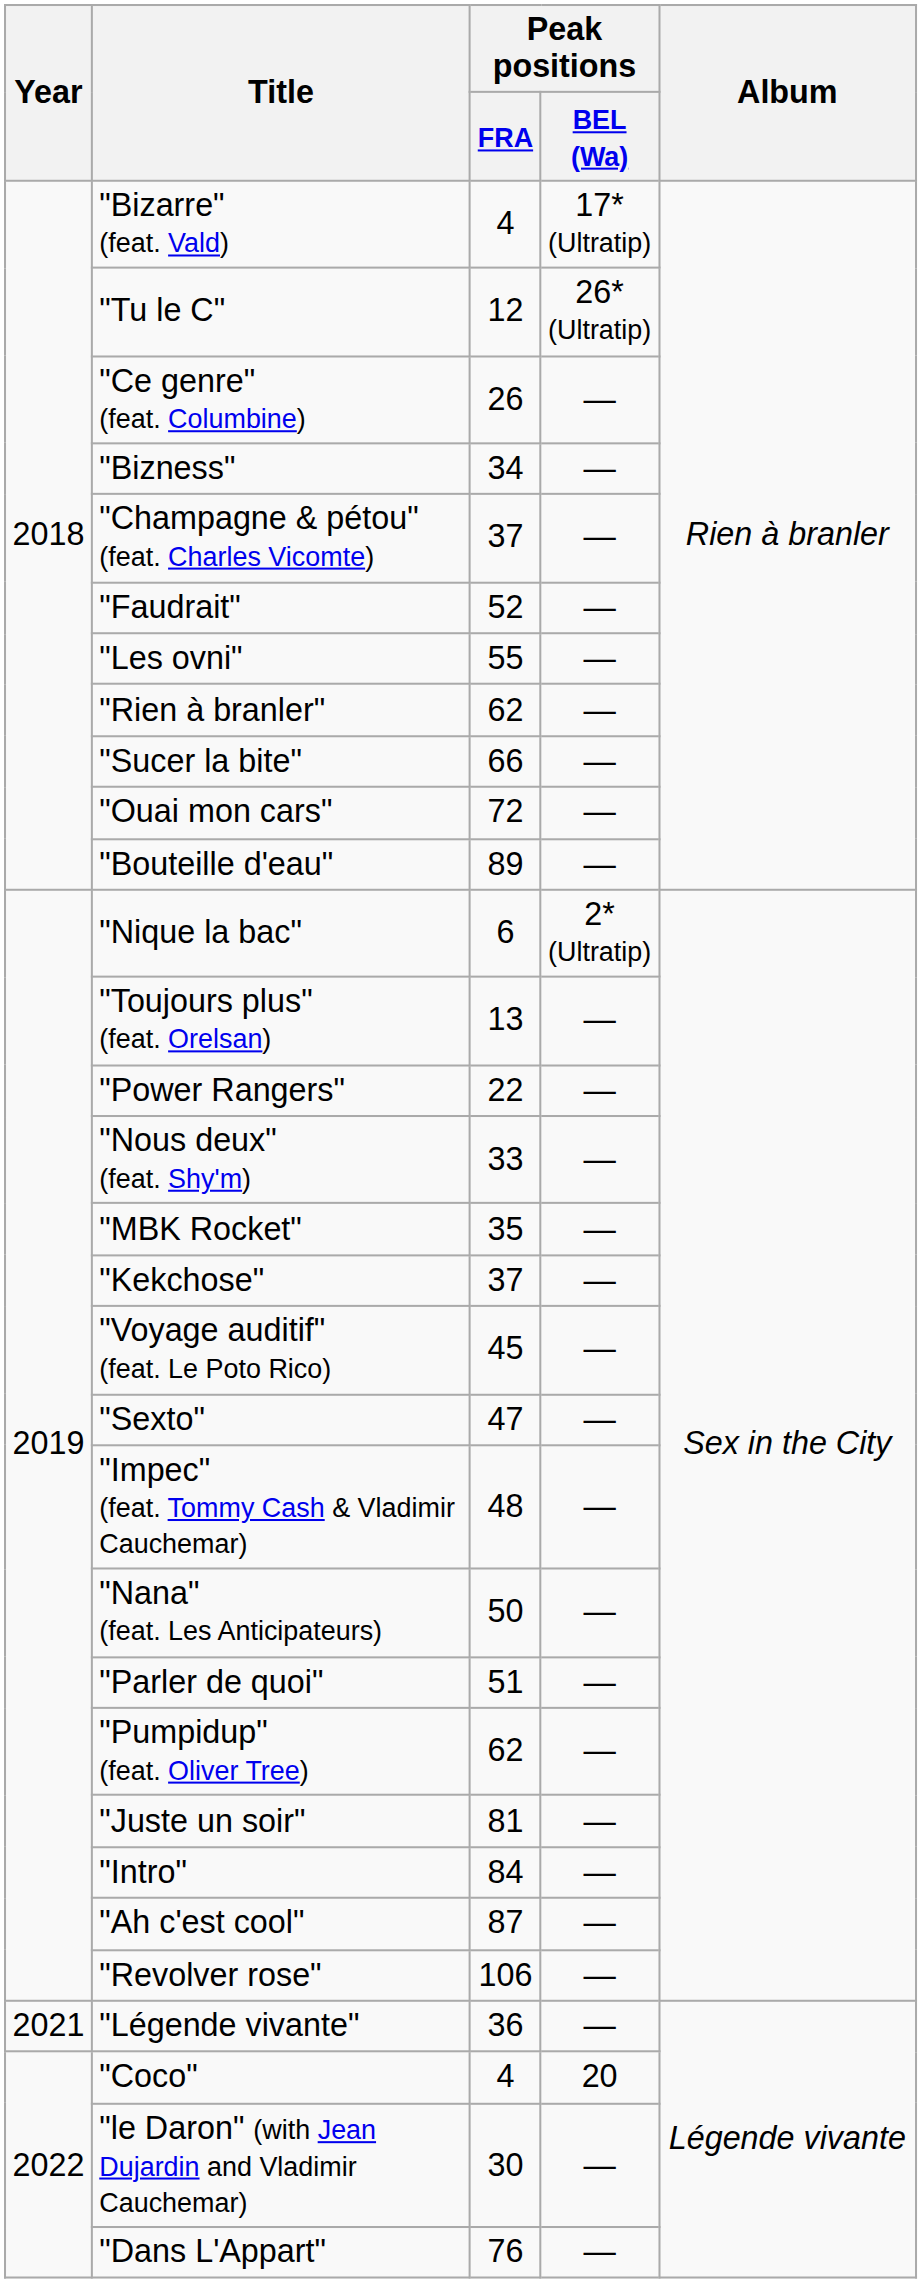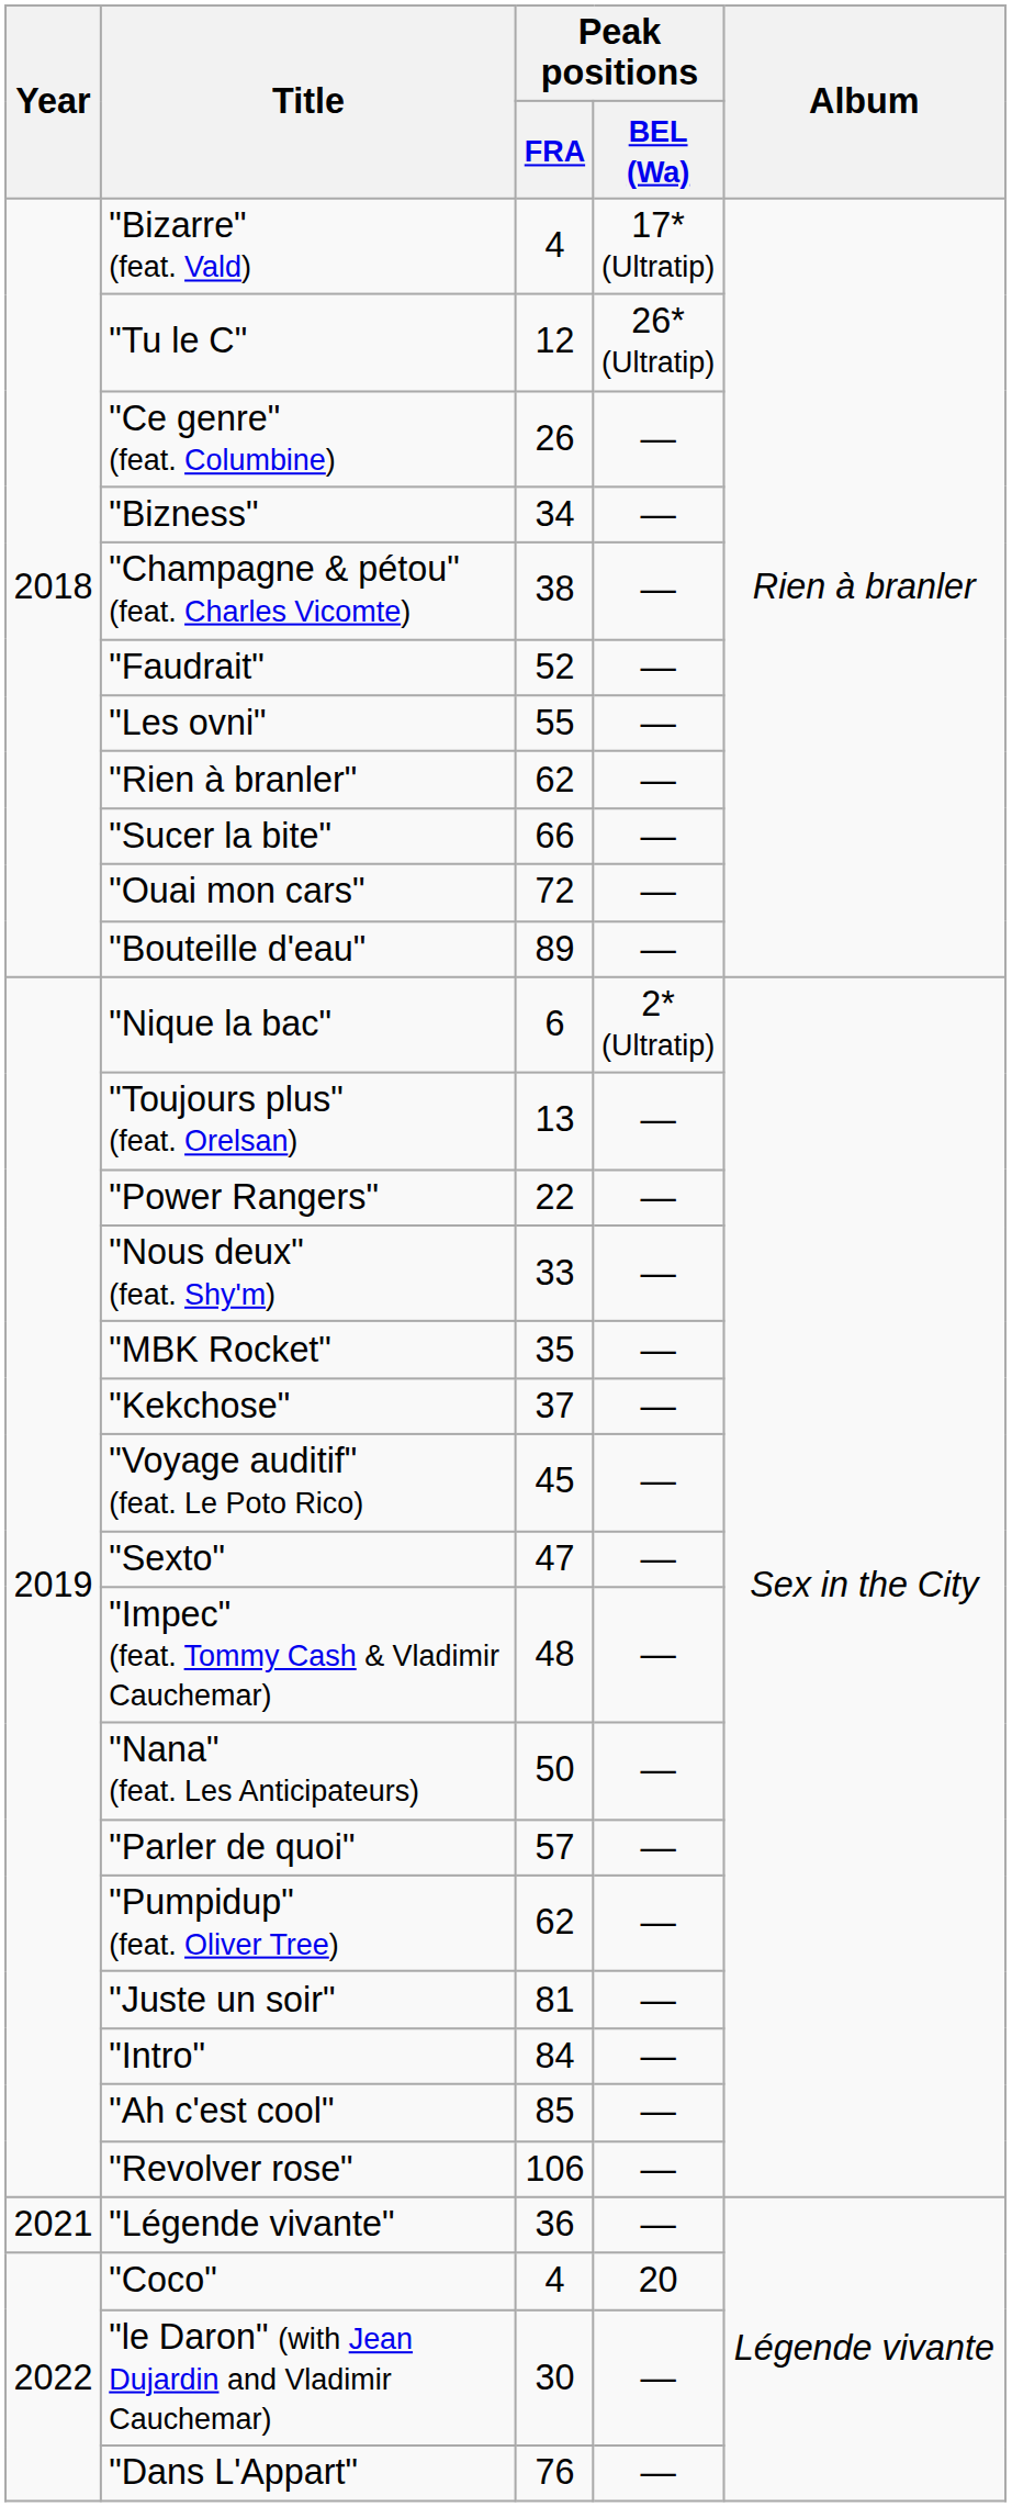 <table class="wikitable">
 <tr>
 <th align="center" rowspan="2" width="10">Year</th>
 <th align="center" rowspan="2" width="180">Title</th>
 <th align="center" colspan="2" width="30">Peak positions</th>
 <th align="center" rowspan="2" width="120">Album</th>
 </tr>
 <tr>
 <th width="20"><small><a href='#'>FRA</a><br></small></th>
 <th width="20"><small><a href='#'>BEL<br>(Wa)</a><br></small></th>
 </tr>
 <tr>
 <td align="center" rowspan=11>2018</td>
 <td>"Bizarre"<br><small>(feat. <a href='#'>Vald</a>)</small></td>
 <td align="center">4</td>
 <td align="center">17*<br><small>(Ultratip)</small></td>
 <td align="center" rowspan=11><em>Rien à branler</em></td>
 </tr>
 <tr>
 <td>"Tu le C"</td>
 <td align="center">12</td>
 <td align="center">26*<br><small>(Ultratip)</small></td>
 </tr>
 <tr>
 <td>"Ce genre"<br><small>(feat. <a href='#'>Columbine</a>)</small></td>
 <td align="center">26</td>
 <td align="center">—</td>
 </tr>
 <tr>
 <td>"Bizness"</td>
 <td align="center">34</td>
 <td align="center">—</td>
 </tr>
 <tr>
 <td>"Champagne & pétou"<br><small>(feat. <a href='#'>Charles Vicomte</a>)</small></td>
-<td align="center">37</td>
+<td align="center">38</td>
 <td align="center">—</td>
 </tr>
 <tr>
 <td>"Faudrait"</td>
 <td align="center">52</td>
 <td align="center">—</td>
 </tr>
 <tr>
 <td>"Les ovni"</td>
 <td align="center">55</td>
 <td align="center">—</td>
 </tr>
 <tr>
 <td>"Rien à branler"</td>
 <td align="center">62</td>
 <td align="center">—</td>
 </tr>
 <tr>
 <td>"Sucer la bite"</td>
 <td align="center">66</td>
 <td align="center">—</td>
 </tr>
 <tr>
 <td>"Ouai mon cars"</td>
 <td align="center">72</td>
 <td align="center">—</td>
 </tr>
 <tr>
 <td>"Bouteille d'eau"</td>
 <td align="center">89</td>
 <td align="center">—</td>
 </tr>
 <tr>
 <td align="center" rowspan=16>2019</td>
 <td>"Nique la bac"</td>
 <td align="center">6</td>
 <td align="center">2*<br><small>(Ultratip)</small></td>
 <td align="center" rowspan=16><em>Sex in the City</em></td>
 </tr>
 <tr>
 <td>"Toujours plus"<br><small>(feat. <a href='#'>Orelsan</a>)</small></td>
 <td align="center">13</td>
 <td align="center">—</td>
 </tr>
 <tr>
 <td>"Power Rangers"</td>
 <td align="center">22</td>
 <td align="center">—</td>
 </tr>
 <tr>
 <td>"Nous deux"<br><small>(feat. <a href='#'>Shy'm</a>)</small></td>
 <td align="center">33</td>
 <td align="center">—</td>
 </tr>
 <tr>
 <td>"MBK Rocket"</td>
 <td align="center">35</td>
 <td align="center">—</td>
 </tr>
 <tr>
 <td>"Kekchose"</td>
 <td align="center">37</td>
 <td align="center">—</td>
 </tr>
 <tr>
 <td>"Voyage auditif"<br><small>(feat. Le Poto Rico)</small></td>
 <td align="center">45</td>
 <td align="center">—</td>
 </tr>
 <tr>
 <td>"Sexto"</td>
 <td align="center">47</td>
 <td align="center">—</td>
 </tr>
 <tr>
 <td>"Impec"<br><small>(feat. <a href='#'>Tommy Cash</a> & Vladimir Cauchemar)</small></td>
 <td align="center">48</td>
 <td align="center">—</td>
 </tr>
 <tr>
 <td>"Nana"<br><small>(feat. Les Anticipateurs)</small></td>
 <td align="center">50</td>
 <td align="center">—</td>
 </tr>
 <tr>
 <td>"Parler de quoi"</td>
-<td align="center">51</td>
+<td align="center">57</td>
 <td align="center">—</td>
 </tr>
 <tr>
 <td>"Pumpidup"<br><small>(feat. <a href='#'>Oliver Tree</a>)</small></td>
 <td align="center">62</td>
 <td align="center">—</td>
 </tr>
 <tr>
 <td>"Juste un soir"</td>
 <td align="center">81</td>
 <td align="center">—</td>
 </tr>
 <tr>
 <td>"Intro"</td>
 <td align="center">84</td>
 <td align="center">—</td>
 </tr>
 <tr>
 <td>"Ah c'est cool"</td>
-<td align="center">87</td>
+<td align="center">85</td>
 <td align="center">—</td>
 </tr>
 <tr>
 <td>"Revolver rose"</td>
 <td align="center">106</td>
 <td align="center">—</td>
 </tr>
 <tr>
 <td align="center">2021</td>
 <td>"Légende vivante"</td>
 <td align="center">36</td>
 <td align="center">—</td>
 <td align="center" rowspan=4><em>Légende vivante</em></td>
 </tr>
 <tr>
 <td align="center" rowspan=3>2022</td>
 <td>"Coco"</td>
 <td align="center">4</td>
 <td align="center">20</td>
 </tr>
 <tr>
 <td>"le Daron" <small>(with <a href='#'>Jean Dujardin</a> and Vladimir Cauchemar)</small></td>
 <td align="center">30</td>
 <td align="center">—</td>
 </tr>
 <tr>
 <td>"Dans L'Appart"</td>
 <td align="center">76</td>
 <td align="center">—</td>
 </tr>
 </table>
